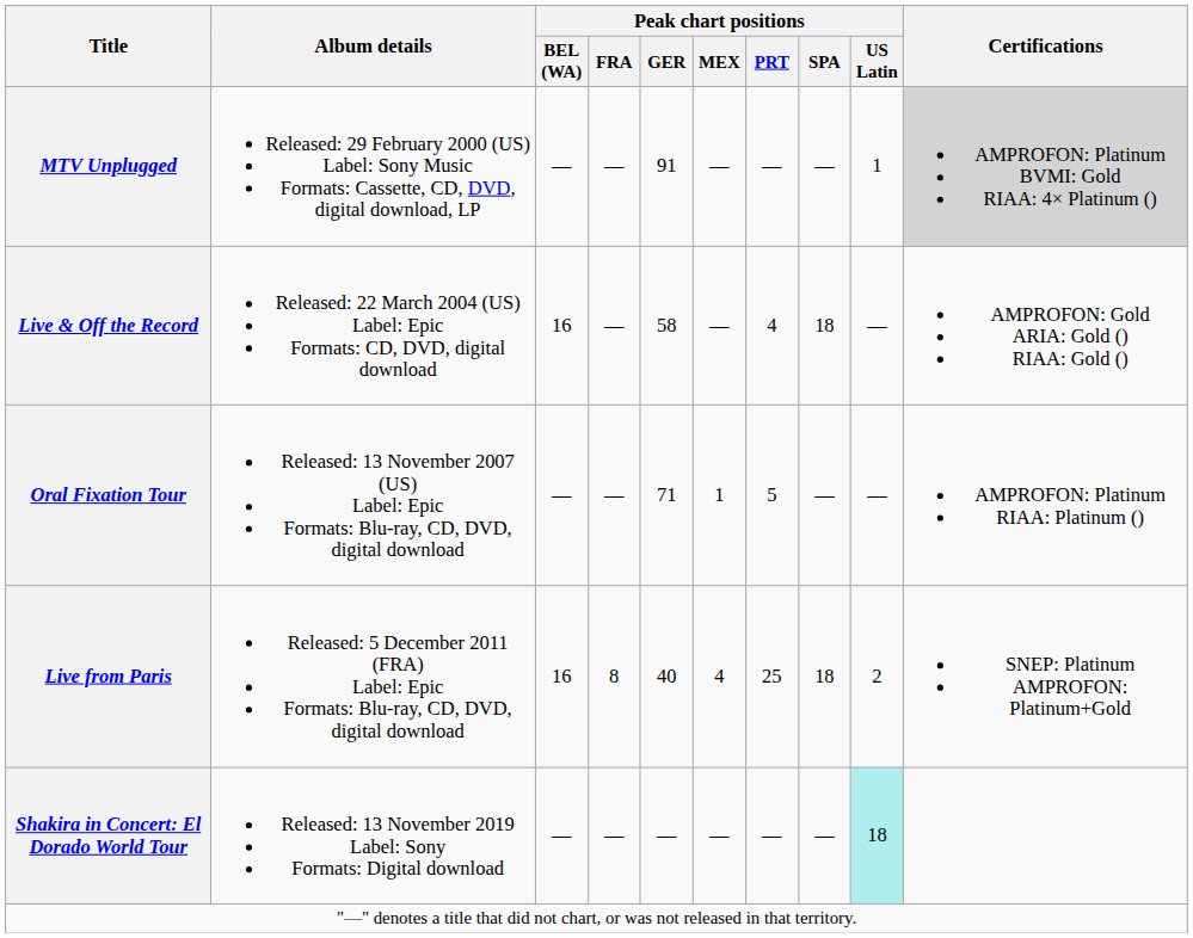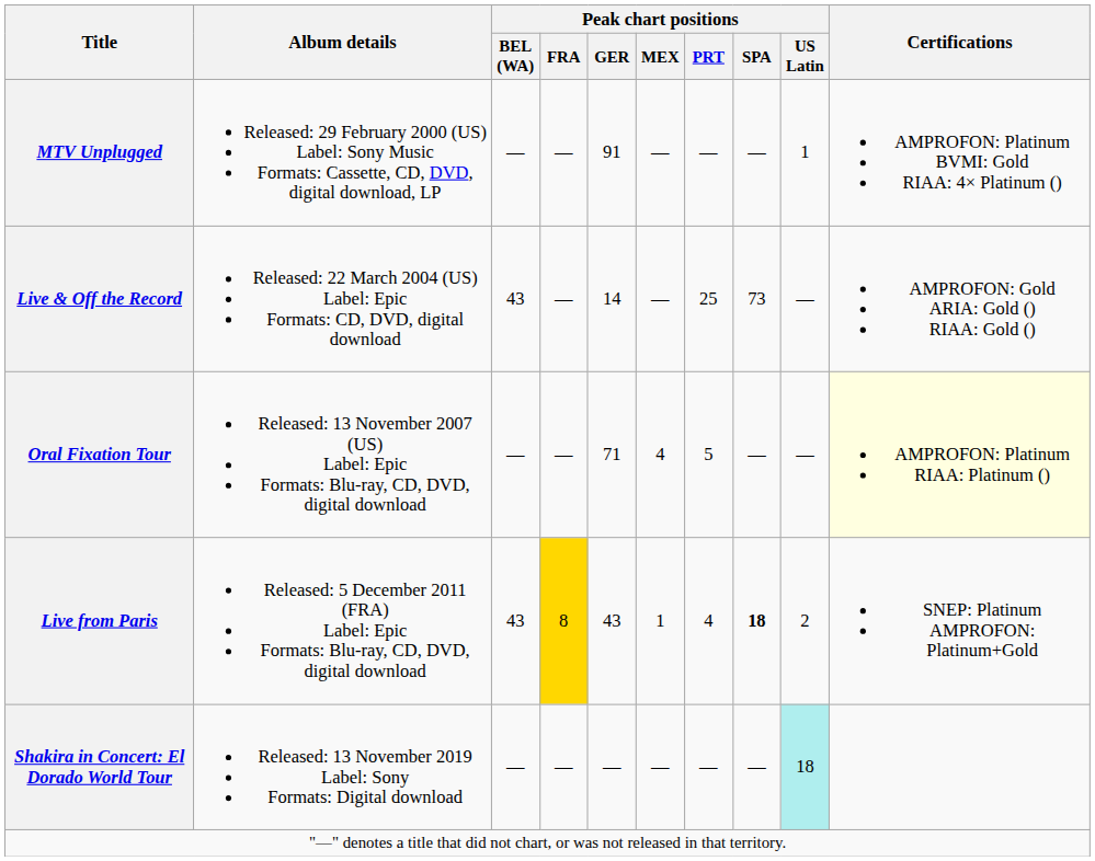 <table class="wikitable plainrowheaders" style="text-align:center;">
 <tr>
 <th scope="col" rowspan="2" style="width:10em;">Title</th>
 <th scope="col" rowspan="2" style="width:16em;">Album details</th>
 <th scope="col" colspan="7">Peak chart positions</th>
 <th scope="col" rowspan="2" style="width:14em;">Certifications</th>
 </tr>
 <tr>
 <th scope="col" style="width:2.5em;font-size:90%;">BEL<br>(WA)<br></th>
 <th scope="col" style="width:2.5em;font-size:90%;">FRA<br></th>
 <th scope="col" style="width:2.5em;font-size:90%;">GER<br></th>
 <th scope="col" style="width:2.5em;font-size:90%;">MEX<br></th>
 <th scope="col" style="width:2.5em;font-size:90%;"><a href='#'>PRT</a><br></th>
 <th scope="col" style="width:2.5em;font-size:90%;">SPA<br></th>
 <th scope="col" style="width:2.5em;font-size:90%;">US<br>Latin<br></th>
 </tr>
 <tr>
 <th scope="row"><em><a href='#'>MTV Unplugged</a></em></th>
 <td><br><ul><li>Released: 29 February 2000 (US)</li><li>Label: Sony Music</li><li>Formats: Cassette, CD, <a href='#'>DVD</a>, digital download, LP</li></ul></td>
 <td>—</td>
 <td>—</td>
 <td>91</td>
 <td>—</td>
 <td>—</td>
 <td>—</td>
 <td>1</td>
-<td style="background: lightgrey;"><br><ul><li>AMPROFON: Platinum</li><li>BVMI: Gold</li><li>RIAA: 4× Platinum ()</li></ul></td>
+<td><br><ul><li>AMPROFON: Platinum</li><li>BVMI: Gold</li><li>RIAA: 4× Platinum ()</li></ul></td>
 </tr>
 <tr>
 <th scope="row"><em><a href='#'>Live & Off the Record</a></em></th>
 <td><br><ul><li>Released: 22 March 2004 (US)</li><li>Label: Epic</li><li>Formats: CD, DVD, digital download</li></ul></td>
-<td>16</td>
+<td>43</td>
 <td>—</td>
-<td>58</td>
+<td>14</td>
 <td>—</td>
-<td>4</td>
-<td>18</td>
+<td>25</td>
+<td>73</td>
 <td>—</td>
 <td><br><ul><li>AMPROFON: Gold</li><li>ARIA: Gold ()</li><li>RIAA: Gold ()</li></ul></td>
 </tr>
 <tr>
 <th scope="row"><em><a href='#'>Oral Fixation Tour</a></em></th>
 <td><br><ul><li>Released: 13 November 2007 (US)</li><li>Label: Epic</li><li>Formats: Blu-ray, CD, DVD, digital download</li></ul></td>
 <td>—</td>
 <td>—</td>
 <td>71</td>
-<td>1</td>
+<td>4</td>
 <td>5</td>
 <td>—</td>
 <td>—</td>
-<td><br><ul><li>AMPROFON: Platinum</li><li>RIAA: Platinum ()</li></ul></td>
+<td style="background: lightyellow;"><br><ul><li>AMPROFON: Platinum</li><li>RIAA: Platinum ()</li></ul></td>
 </tr>
 <tr>
 <th scope="row"><em><a href='#'>Live from Paris</a></em></th>
 <td><br><ul><li>Released: 5 December 2011 (FRA)</li><li>Label: Epic</li><li>Formats: Blu-ray, CD, DVD, digital download</li></ul></td>
-<td>16</td>
-<td>8</td>
-<td>40</td>
+<td>43</td>
+<td style="background: gold;">8</td>
+<td>43</td>
+<td>1</td>
 <td>4</td>
-<td>25</td>
-<td>18</td>
+<td><strong>18</strong></td>
 <td>2</td>
 <td><br><ul><li>SNEP: Platinum</li><li>AMPROFON: Platinum+Gold</li></ul></td>
 </tr>
 <tr>
 <th scope="row"><em><a href='#'>Shakira in Concert: El Dorado World Tour</a></em></th>
 <td><br><ul><li>Released: 13 November 2019</li><li>Label: Sony</li><li>Formats: Digital download</li></ul></td>
 <td>—</td>
 <td>—</td>
 <td>—</td>
 <td>—</td>
 <td>—</td>
 <td>—</td>
 <td style="background: paleturquoise;">18</td>
 <td></td>
 </tr>
 <tr>
 <td colspan="14" style="font-size:90%">"—" denotes a title that did not chart, or was not released in that territory.</td>
 </tr>
 </table>
